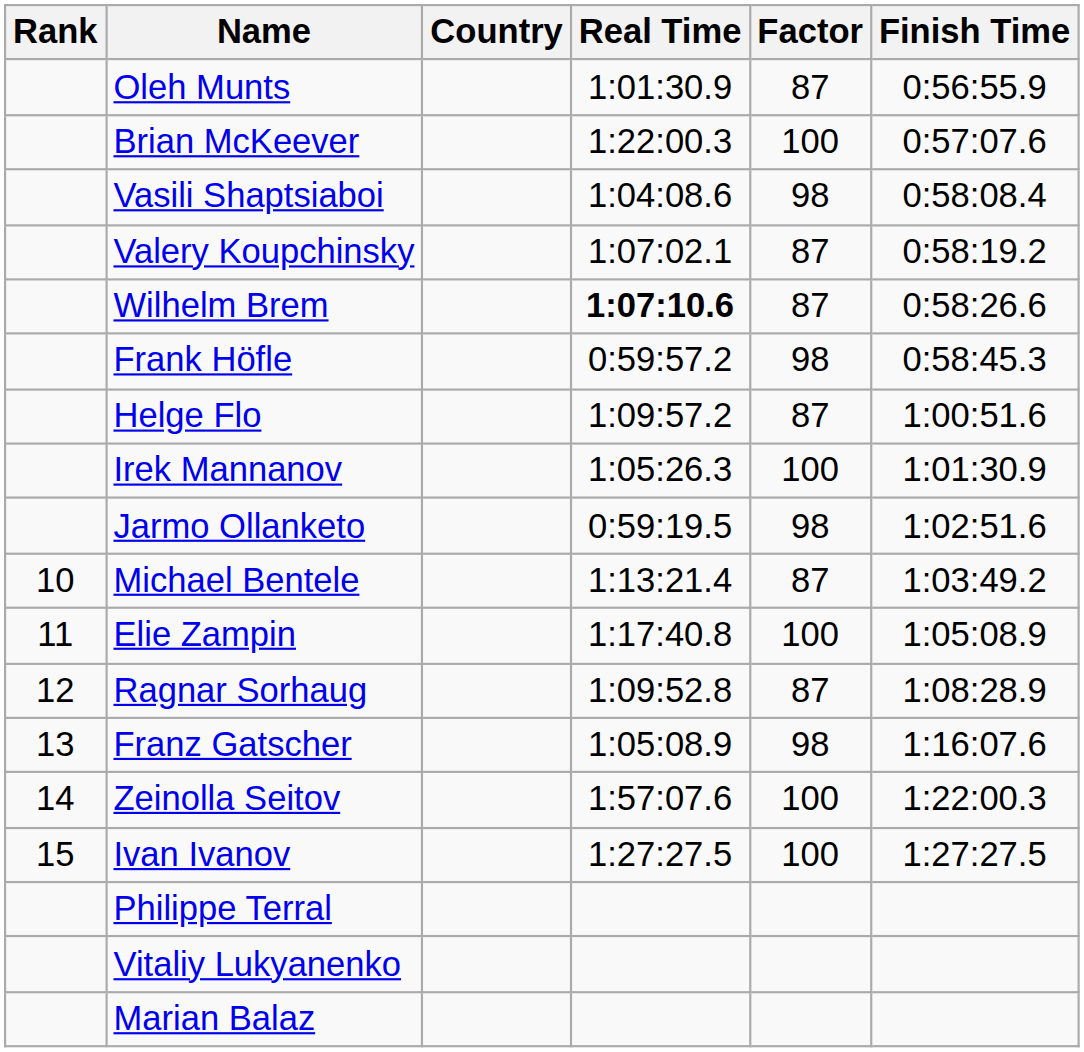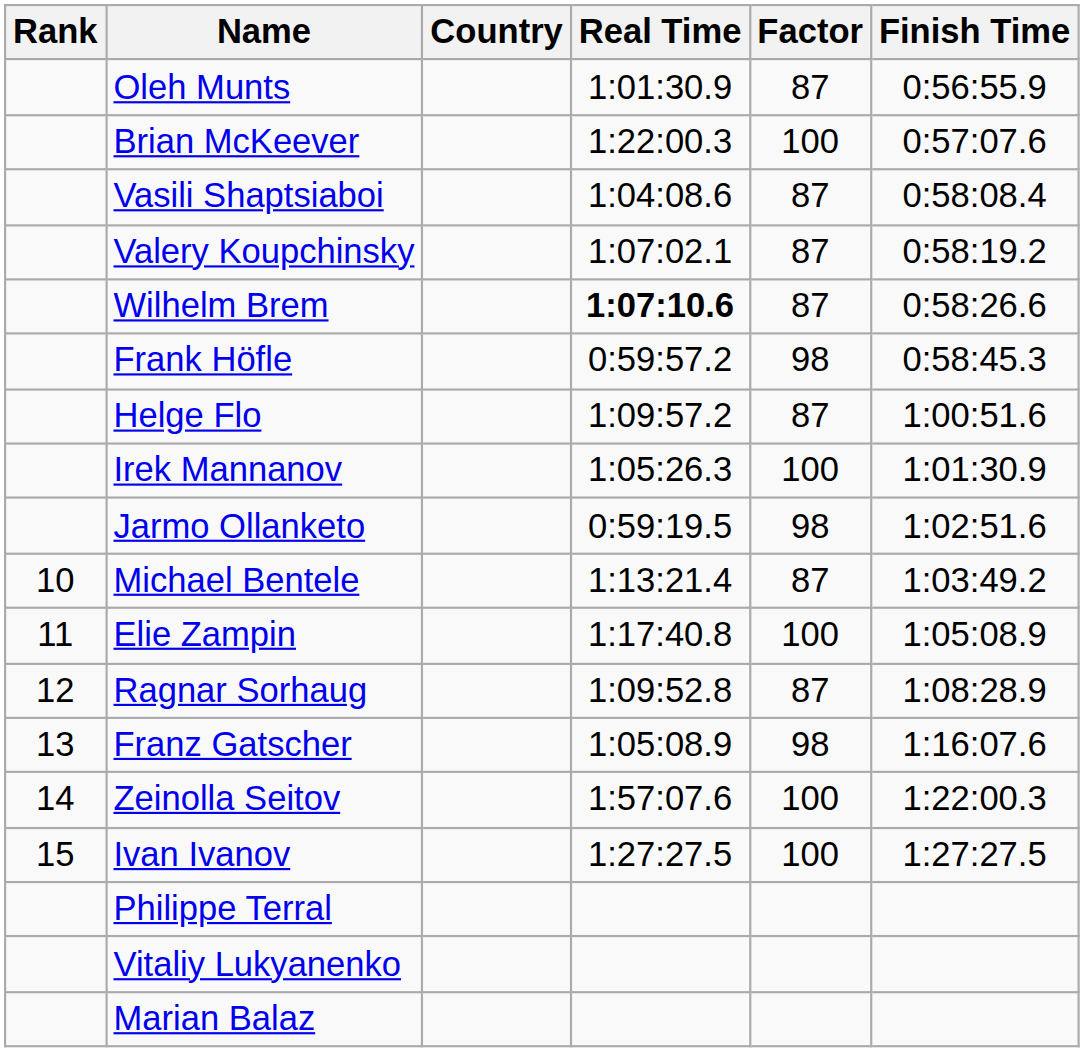 <table class="wikitable sortable" style="text-align:center">
 <tr>
 <th>Rank</th>
 <th>Name</th>
 <th>Country</th>
 <th>Real Time</th>
 <th>Factor</th>
 <th>Finish Time</th>
 </tr>
 <tr>
 <td></td>
 <td align=left><a href='#'>Oleh Munts</a></td>
 <td align=left></td>
 <td>1:01:30.9</td>
 <td>87</td>
 <td>0:56:55.9</td>
 </tr>
 <tr>
 <td></td>
 <td align=left><a href='#'>Brian McKeever</a></td>
 <td align=left></td>
 <td>1:22:00.3</td>
 <td>100</td>
 <td>0:57:07.6</td>
 </tr>
 <tr>
 <td></td>
 <td align=left><a href='#'>Vasili Shaptsiaboi</a></td>
 <td align=left></td>
 <td>1:04:08.6</td>
-<td>98</td>
+<td>87</td>
 <td>0:58:08.4</td>
 </tr>
 <tr>
 <td></td>
 <td align=left><a href='#'>Valery Koupchinsky</a></td>
 <td align=left></td>
 <td>1:07:02.1</td>
 <td>87</td>
 <td>0:58:19.2</td>
 </tr>
 <tr>
 <td></td>
 <td align=left><a href='#'>Wilhelm Brem</a></td>
 <td align=left></td>
 <td><strong>1:07:10.6</strong></td>
 <td>87</td>
 <td>0:58:26.6</td>
 </tr>
 <tr>
 <td></td>
 <td align=left><a href='#'>Frank Höfle</a></td>
 <td align=left></td>
 <td>0:59:57.2</td>
 <td>98</td>
 <td>0:58:45.3</td>
 </tr>
 <tr>
 <td></td>
 <td align=left><a href='#'>Helge Flo</a></td>
 <td align=left></td>
 <td>1:09:57.2</td>
 <td>87</td>
 <td>1:00:51.6</td>
 </tr>
 <tr>
 <td></td>
 <td align=left><a href='#'>Irek Mannanov</a></td>
 <td align=left></td>
 <td>1:05:26.3</td>
 <td>100</td>
 <td>1:01:30.9</td>
 </tr>
 <tr>
 <td></td>
 <td align=left><a href='#'>Jarmo Ollanketo</a></td>
 <td align=left></td>
 <td>0:59:19.5</td>
 <td>98</td>
 <td>1:02:51.6</td>
 </tr>
 <tr>
 <td>10</td>
 <td align=left><a href='#'>Michael Bentele</a></td>
 <td align=left></td>
 <td>1:13:21.4</td>
 <td>87</td>
 <td>1:03:49.2</td>
 </tr>
 <tr>
 <td>11</td>
 <td align=left><a href='#'>Elie Zampin</a></td>
 <td align=left></td>
 <td>1:17:40.8</td>
 <td>100</td>
 <td>1:05:08.9</td>
 </tr>
 <tr>
 <td>12</td>
 <td align=left><a href='#'>Ragnar Sorhaug</a></td>
 <td align=left></td>
 <td>1:09:52.8</td>
 <td>87</td>
 <td>1:08:28.9</td>
 </tr>
 <tr>
 <td>13</td>
 <td align=left><a href='#'>Franz Gatscher</a></td>
 <td align=left></td>
 <td>1:05:08.9</td>
 <td>98</td>
 <td>1:16:07.6</td>
 </tr>
 <tr>
 <td>14</td>
 <td align=left><a href='#'>Zeinolla Seitov</a></td>
 <td align=left></td>
 <td>1:57:07.6</td>
 <td>100</td>
 <td>1:22:00.3</td>
 </tr>
 <tr>
 <td>15</td>
 <td align=left><a href='#'>Ivan Ivanov</a></td>
 <td align=left></td>
 <td>1:27:27.5</td>
 <td>100</td>
 <td>1:27:27.5</td>
 </tr>
 <tr>
 <td></td>
 <td align=left><a href='#'>Philippe Terral</a></td>
 <td align=left></td>
 <td></td>
 <td></td>
 <td></td>
 </tr>
 <tr>
 <td></td>
 <td align=left><a href='#'>Vitaliy Lukyanenko</a></td>
 <td align=left></td>
 <td></td>
 <td></td>
 <td></td>
 </tr>
 <tr>
 <td></td>
 <td align=left><a href='#'>Marian Balaz</a></td>
 <td align=left></td>
 <td></td>
 <td></td>
 <td></td>
 </tr>
 </table>
